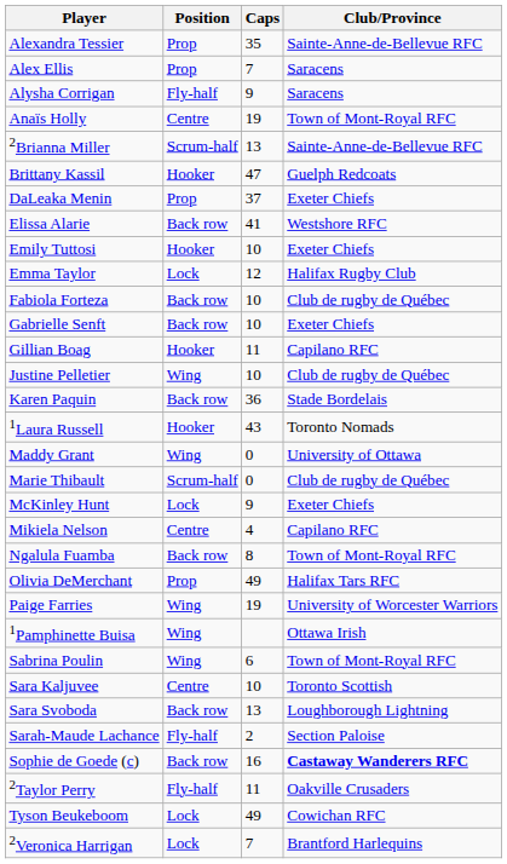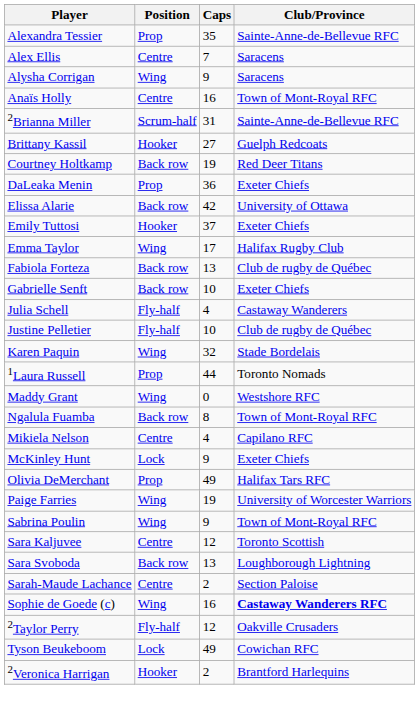 <table class="wikitable sortable">
 <tr>
 <th>Player</th>
 <th>Position</th>
 <th>Caps</th>
 <th>Club/Province</th>
 </tr>
 <tr>
 <td><a href='#'>Alexandra Tessier</a></td>
 <td><a href='#'>Prop</a></td>
 <td>35</td>
 <td> <a href='#'>Sainte-Anne-de-Bellevue RFC</a></td>
 </tr>
 <tr>
 <td><a href='#'>Alex Ellis</a></td>
-<td><a href='#'>Prop</a></td>
+<td><a href='#'>Centre</a></td>
 <td>7</td>
 <td> <a href='#'>Saracens</a></td>
 </tr>
 <tr>
 <td><a href='#'>Alysha Corrigan</a></td>
-<td><a href='#'>Fly-half</a></td>
+<td><a href='#'>Wing</a></td>
 <td>9</td>
 <td> <a href='#'>Saracens</a></td>
 </tr>
 <tr>
 <td><a href='#'>Anaïs Holly</a></td>
 <td><a href='#'>Centre</a></td>
-<td>19</td>
+<td>16</td>
 <td> <a href='#'>Town of Mont-Royal RFC</a></td>
 </tr>
 <tr>
 <td><sup>2</sup><a href='#'>Brianna Miller</a></td>
 <td><a href='#'>Scrum-half</a></td>
-<td>13</td>
+<td>31</td>
 <td> <a href='#'>Sainte-Anne-de-Bellevue RFC</a></td>
 </tr>
 <tr>
 <td><a href='#'>Brittany Kassil</a></td>
 <td><a href='#'>Hooker</a></td>
-<td>47</td>
+<td>27</td>
 <td> <a href='#'>Guelph Redcoats</a></td>
+</tr>
+<tr>
+<td><a href='#'>Courtney Holtkamp</a></td>
+<td><a href='#'>Back row</a></td>
+<td>19</td>
+<td> <a href='#'>Red Deer Titans</a></td>
 </tr>
 <tr>
 <td><a href='#'>DaLeaka Menin</a></td>
 <td><a href='#'>Prop</a></td>
-<td>37</td>
+<td>36</td>
 <td> <a href='#'>Exeter Chiefs</a></td>
 </tr>
 <tr>
 <td><a href='#'>Elissa Alarie</a></td>
 <td><a href='#'>Back row</a></td>
-<td>41</td>
-<td> <a href='#'>Westshore RFC</a></td>
+<td>42</td>
+<td> <a href='#'>University of Ottawa</a></td>
 </tr>
 <tr>
 <td><a href='#'>Emily Tuttosi</a></td>
 <td><a href='#'>Hooker</a></td>
-<td>10</td>
+<td>37</td>
 <td> <a href='#'>Exeter Chiefs</a></td>
 </tr>
 <tr>
 <td><a href='#'>Emma Taylor</a></td>
-<td><a href='#'>Lock</a></td>
-<td>12</td>
+<td><a href='#'>Wing</a></td>
+<td>17</td>
 <td> <a href='#'>Halifax Rugby Club</a></td>
 </tr>
 <tr>
 <td><a href='#'>Fabiola Forteza</a></td>
 <td><a href='#'>Back row</a></td>
-<td>10</td>
+<td>13</td>
 <td> <a href='#'>Club de rugby de Québec</a></td>
 </tr>
 <tr>
 <td><a href='#'>Gabrielle Senft</a></td>
 <td><a href='#'>Back row</a></td>
 <td>10</td>
 <td> <a href='#'>Exeter Chiefs</a></td>
 </tr>
 <tr>
-<td><a href='#'>Gillian Boag</a></td>
-<td><a href='#'>Hooker</a></td>
-<td>11</td>
-<td> <a href='#'>Capilano RFC</a></td>
+<td><a href='#'>Julia Schell</a></td>
+<td><a href='#'>Fly-half</a></td>
+<td>4</td>
+<td> <a href='#'>Castaway Wanderers</a></td>
 </tr>
 <tr>
 <td><a href='#'>Justine Pelletier</a></td>
-<td><a href='#'>Wing</a></td>
+<td><a href='#'>Fly-half</a></td>
 <td>10</td>
 <td> <a href='#'>Club de rugby de Québec</a></td>
 </tr>
 <tr>
 <td><a href='#'>Karen Paquin</a></td>
-<td><a href='#'>Back row</a></td>
-<td>36</td>
+<td><a href='#'>Wing</a></td>
+<td>32</td>
 <td> <a href='#'>Stade Bordelais</a></td>
 </tr>
 <tr>
 <td><sup>1</sup><a href='#'>Laura Russell</a></td>
-<td><a href='#'>Hooker</a></td>
-<td>43</td>
+<td><a href='#'>Prop</a></td>
+<td>44</td>
 <td> Toronto Nomads</td>
 </tr>
 <tr>
 <td><a href='#'>Maddy Grant</a></td>
 <td><a href='#'>Wing</a></td>
 <td>0</td>
-<td> <a href='#'>University of Ottawa</a></td>
+<td> <a href='#'>Westshore RFC</a></td>
 </tr>
 <tr>
-<td><a href='#'>Marie Thibault</a></td>
-<td><a href='#'>Scrum-half</a></td>
-<td>0</td>
-<td> <a href='#'>Club de rugby de Québec</a></td>
-</tr>
-<tr>
-<td><a href='#'>McKinley Hunt</a></td>
-<td><a href='#'>Lock</a></td>
-<td>9</td>
-<td> <a href='#'>Exeter Chiefs</a></td>
+<td><a href='#'>Ngalula Fuamba</a></td>
+<td><a href='#'>Back row</a></td>
+<td>8</td>
+<td> <a href='#'>Town of Mont-Royal RFC</a></td>
 </tr>
 <tr>
 <td><a href='#'>Mikiela Nelson</a></td>
 <td><a href='#'>Centre</a></td>
 <td>4</td>
 <td> <a href='#'>Capilano RFC</a></td>
 </tr>
 <tr>
-<td><a href='#'>Ngalula Fuamba</a></td>
-<td><a href='#'>Back row</a></td>
-<td>8</td>
-<td> <a href='#'>Town of Mont-Royal RFC</a></td>
+<td><a href='#'>McKinley Hunt</a></td>
+<td><a href='#'>Lock</a></td>
+<td>9</td>
+<td> <a href='#'>Exeter Chiefs</a></td>
 </tr>
 <tr>
 <td><a href='#'>Olivia DeMerchant</a></td>
 <td><a href='#'>Prop</a></td>
 <td>49</td>
 <td> <a href='#'>Halifax Tars RFC</a></td>
 </tr>
 <tr>
 <td><a href='#'>Paige Farries</a></td>
 <td><a href='#'>Wing</a></td>
 <td>19</td>
 <td> <a href='#'>University of Worcester Warriors</a></td>
 </tr>
 <tr>
-<td><sup>1</sup><a href='#'>Pamphinette Buisa</a></td>
-<td><a href='#'>Wing</a></td>
-<td></td>
-<td> <a href='#'>Ottawa Irish</a></td>
-</tr>
-<tr>
 <td><a href='#'>Sabrina Poulin</a></td>
 <td><a href='#'>Wing</a></td>
-<td>6</td>
+<td>9</td>
 <td> <a href='#'>Town of Mont-Royal RFC</a></td>
 </tr>
 <tr>
 <td><a href='#'>Sara Kaljuvee</a></td>
 <td><a href='#'>Centre</a></td>
-<td>10</td>
+<td>12</td>
 <td> <a href='#'>Toronto Scottish</a></td>
 </tr>
 <tr>
 <td><a href='#'>Sara Svoboda</a></td>
 <td><a href='#'>Back row</a></td>
 <td>13</td>
 <td> <a href='#'>Loughborough Lightning</a></td>
 </tr>
 <tr>
 <td><a href='#'>Sarah-Maude Lachance</a></td>
-<td><a href='#'>Fly-half</a></td>
+<td><a href='#'>Centre</a></td>
 <td>2</td>
 <td> <a href='#'>Section Paloise</a></td>
 </tr>
 <tr>
 <td><a href='#'>Sophie de Goede</a> (<a href='#'>c</a>)</td>
-<td><a href='#'>Back row</a></td>
+<td><a href='#'>Wing</a></td>
 <td>16</td>
 <td><strong> <a href='#'>Castaway Wanderers RFC</a></strong></td>
 </tr>
 <tr>
 <td><sup>2</sup><a href='#'>Taylor Perry</a></td>
 <td><a href='#'>Fly-half</a></td>
-<td>11</td>
+<td>12</td>
 <td> <a href='#'>Oakville Crusaders</a></td>
 </tr>
 <tr>
 <td><a href='#'>Tyson Beukeboom</a></td>
 <td><a href='#'>Lock</a></td>
 <td>49</td>
 <td> <a href='#'>Cowichan RFC</a></td>
 </tr>
 <tr>
 <td><sup>2</sup><a href='#'>Veronica Harrigan</a></td>
-<td><a href='#'>Lock</a></td>
-<td>7</td>
+<td><a href='#'>Hooker</a></td>
+<td>2</td>
 <td><a href='#'>Brantford Harlequins</a></td>
 </tr>
 </table>
